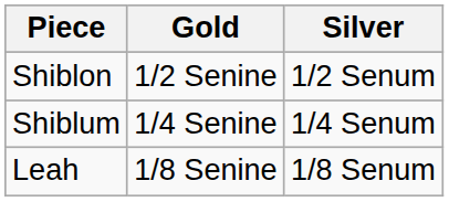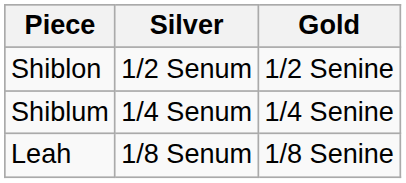 <table class="wikitable">
 <tr>
 <th>Piece</th>
+<th>Silver</th>
 <th>Gold</th>
-<th>Silver</th>
 </tr>
 <tr>
 <td>Shiblon</td>
+<td>1/2 Senum</td>
 <td>1/2 Senine</td>
-<td>1/2 Senum</td>
 </tr>
 <tr>
 <td>Shiblum</td>
+<td>1/4 Senum</td>
 <td>1/4 Senine</td>
-<td>1/4 Senum</td>
 </tr>
 <tr>
 <td>Leah</td>
+<td>1/8 Senum</td>
 <td>1/8 Senine</td>
-<td>1/8 Senum</td>
 </tr>
 </table>
